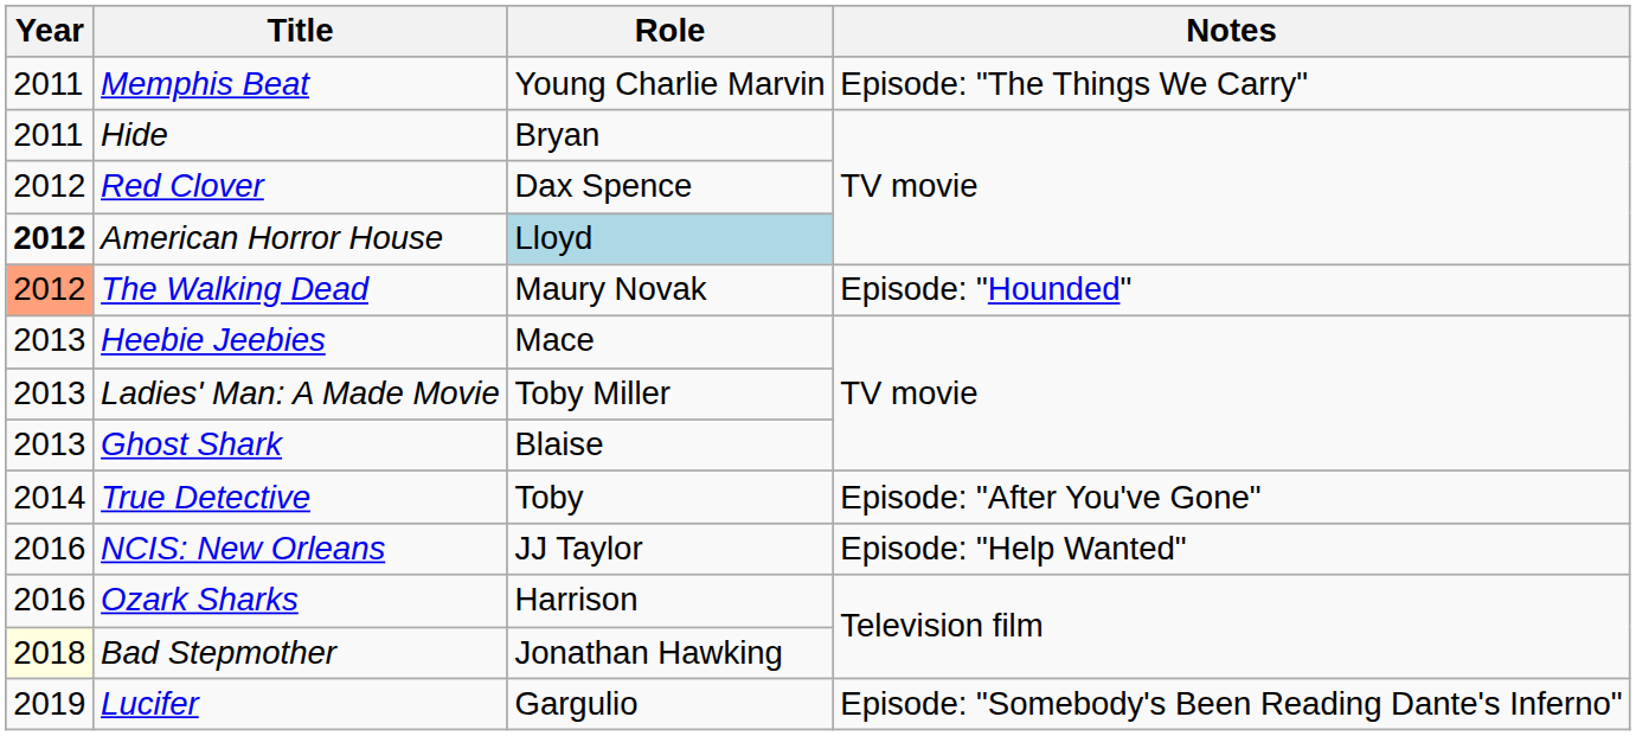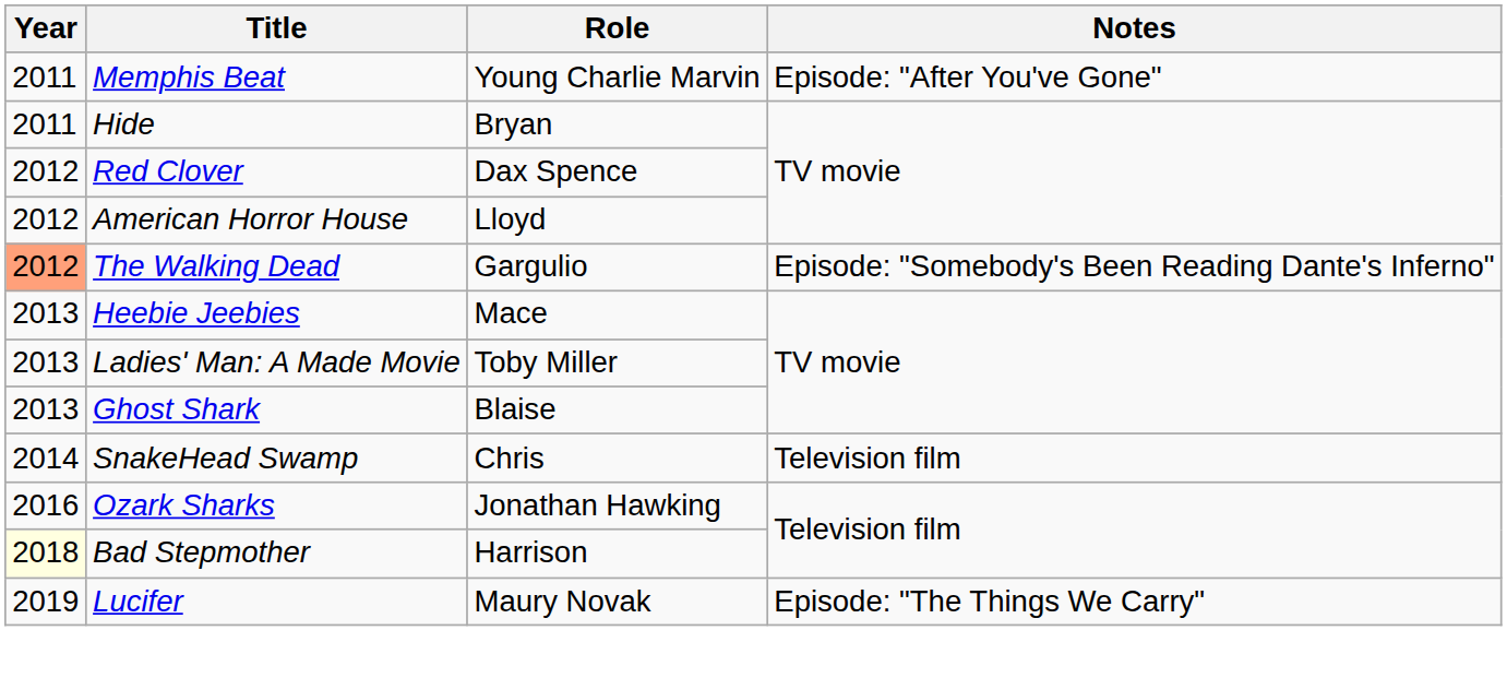 <table class="wikitable sortable">
 <tr>
 <th>Year</th>
 <th>Title</th>
 <th>Role</th>
 <th>Notes</th>
 </tr>
 <tr>
 <td>2011</td>
 <td><em><a href='#'>Memphis Beat</a></em></td>
 <td>Young Charlie Marvin</td>
-<td>Episode: "The Things We Carry"</td>
+<td>Episode: "After You've Gone"</td>
 </tr>
 <tr>
 <td>2011</td>
 <td><em>Hide</em></td>
 <td>Bryan</td>
 <td rowspan="3">TV movie</td>
 </tr>
 <tr>
 <td>2012</td>
 <td><a href='#'><em>Red Clover</em></a></td>
 <td>Dax Spence</td>
 </tr>
 <tr>
-<td><strong>2012</strong></td>
+<td>2012</td>
 <td><em>American Horror House</em></td>
-<td style="background: lightblue;">Lloyd</td>
+<td>Lloyd</td>
 </tr>
 <tr>
 <td style="background: lightsalmon;">2012</td>
 <td><a href='#'><em>The Walking Dead</em></a></td>
-<td>Maury Novak</td>
-<td>Episode: "<a href='#'>Hounded</a>"</td>
+<td>Gargulio</td>
+<td>Episode: "Somebody's Been Reading Dante's Inferno"</td>
 </tr>
 <tr>
 <td>2013</td>
 <td><a href='#'><em>Heebie Jeebies</em></a></td>
 <td>Mace</td>
 <td rowspan="3">TV movie</td>
 </tr>
 <tr>
 <td>2013</td>
 <td><em>Ladies' Man: A Made Movie</em></td>
 <td>Toby Miller</td>
 </tr>
 <tr>
 <td>2013</td>
 <td><em><a href='#'>Ghost Shark</a></em></td>
 <td>Blaise</td>
 </tr>
 <tr>
 <td>2014</td>
-<td><em><a href='#'>True Detective</a></em></td>
-<td>Toby</td>
-<td>Episode: "After You've Gone"</td>
-</tr>
-<tr>
-<td>2016</td>
-<td><em><a href='#'>NCIS: New Orleans</a></em></td>
-<td>JJ Taylor</td>
-<td>Episode: "Help Wanted"</td>
+<td><em>SnakeHead Swamp</em></td>
+<td>Chris</td>
+<td>Television film</td>
 </tr>
 <tr>
 <td>2016</td>
 <td><em><a href='#'>Ozark Sharks</a></em></td>
-<td>Harrison</td>
+<td>Jonathan Hawking</td>
 <td rowspan="2">Television film</td>
 </tr>
 <tr>
 <td style="background: lightyellow;">2018</td>
 <td><em>Bad Stepmother</em></td>
-<td>Jonathan Hawking</td>
+<td>Harrison</td>
 </tr>
 <tr>
 <td>2019</td>
 <td><a href='#'><em>Lucifer</em></a></td>
-<td>Gargulio</td>
-<td>Episode: "Somebody's Been Reading Dante's Inferno"</td>
+<td>Maury Novak</td>
+<td>Episode: "The Things We Carry"</td>
 </tr>
 </table>
